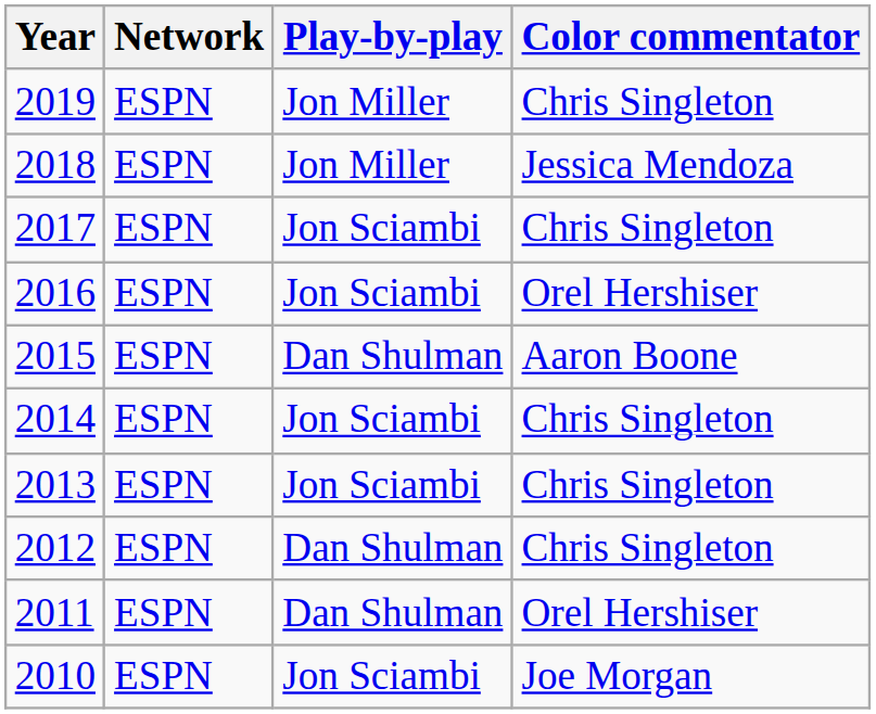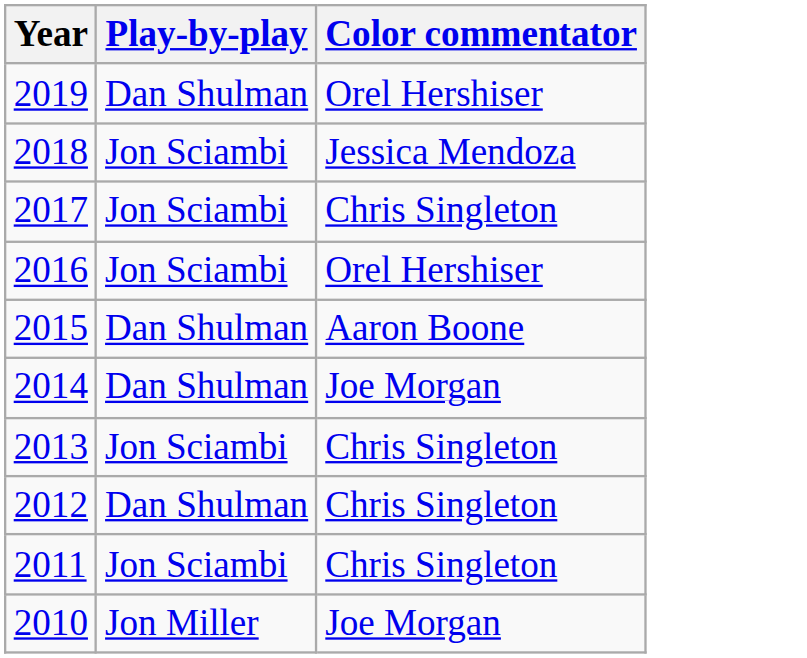 <table class="wikitable">
 <tr>
 <th>Year</th>
-<th>Network</th>
 <th><a href='#'>Play-by-play</a></th>
 <th><a href='#'>Color commentator</a></th>
 </tr>
 <tr>
 <td><a href='#'>2019</a></td>
-<td><a href='#'>ESPN</a></td>
-<td><a href='#'>Jon Miller</a></td>
-<td><a href='#'>Chris Singleton</a></td>
+<td><a href='#'>Dan Shulman</a></td>
+<td><a href='#'>Orel Hershiser</a></td>
 </tr>
 <tr>
 <td><a href='#'>2018</a></td>
-<td><a href='#'>ESPN</a></td>
-<td><a href='#'>Jon Miller</a></td>
+<td><a href='#'>Jon Sciambi</a></td>
 <td><a href='#'>Jessica Mendoza</a></td>
 </tr>
 <tr>
 <td><a href='#'>2017</a></td>
-<td><a href='#'>ESPN</a></td>
 <td><a href='#'>Jon Sciambi</a></td>
 <td><a href='#'>Chris Singleton</a></td>
 </tr>
 <tr>
 <td><a href='#'>2016</a></td>
-<td><a href='#'>ESPN</a></td>
 <td><a href='#'>Jon Sciambi</a></td>
 <td><a href='#'>Orel Hershiser</a></td>
 </tr>
 <tr>
 <td><a href='#'>2015</a></td>
-<td><a href='#'>ESPN</a></td>
 <td><a href='#'>Dan Shulman</a></td>
 <td><a href='#'>Aaron Boone</a></td>
 </tr>
 <tr>
 <td><a href='#'>2014</a></td>
-<td><a href='#'>ESPN</a></td>
-<td><a href='#'>Jon Sciambi</a></td>
-<td><a href='#'>Chris Singleton</a></td>
+<td><a href='#'>Dan Shulman</a></td>
+<td><a href='#'>Joe Morgan</a></td>
 </tr>
 <tr>
 <td><a href='#'>2013</a></td>
-<td><a href='#'>ESPN</a></td>
 <td><a href='#'>Jon Sciambi</a></td>
 <td><a href='#'>Chris Singleton</a></td>
 </tr>
 <tr>
 <td><a href='#'>2012</a></td>
-<td><a href='#'>ESPN</a></td>
 <td><a href='#'>Dan Shulman</a></td>
 <td><a href='#'>Chris Singleton</a></td>
 </tr>
 <tr>
 <td><a href='#'>2011</a></td>
-<td><a href='#'>ESPN</a></td>
-<td><a href='#'>Dan Shulman</a></td>
-<td><a href='#'>Orel Hershiser</a></td>
+<td><a href='#'>Jon Sciambi</a></td>
+<td><a href='#'>Chris Singleton</a></td>
 </tr>
 <tr>
 <td><a href='#'>2010</a></td>
-<td><a href='#'>ESPN</a></td>
-<td><a href='#'>Jon Sciambi</a></td>
+<td><a href='#'>Jon Miller</a></td>
 <td><a href='#'>Joe Morgan</a></td>
 </tr>
 </table>
